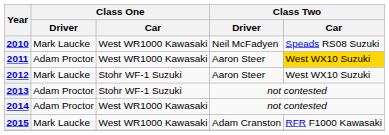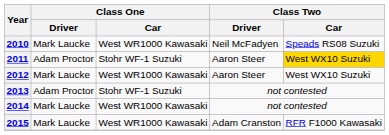 <table class="wikitable">
 <tr>
 <th rowspan=2>Year</th>
 <th colspan=2>Class One</th>
 <th colspan=2>Class Two</th>
 </tr>
 <tr>
 <th>Driver</th>
 <th>Car</th>
 <th>Driver</th>
 <th>Car</th>
 </tr>
 <tr>
 <th><a href='#'>2010</a></th>
 <td>Mark Laucke</td>
 <td>West WR1000 Kawasaki</td>
 <td>Neil McFadyen</td>
 <td><a href='#'>Speads</a> RS08 Suzuki</td>
 </tr>
 <tr>
 <th><a href='#'>2011</a></th>
 <td>Adam Proctor</td>
-<td>West WR1000 Kawasaki</td>
+<td>Stohr WF-1 Suzuki</td>
 <td>Aaron Steer</td>
 <td style="background: gold;">West WX10 Suzuki</td>
 </tr>
 <tr>
 <th><a href='#'>2012</a></th>
 <td>Mark Laucke</td>
-<td>Stohr WF-1 Suzuki</td>
+<td>West WR1000 Kawasaki</td>
 <td>Aaron Steer</td>
 <td>West WX10 Suzuki</td>
 </tr>
 <tr>
 <th><a href='#'>2013</a></th>
 <td>Adam Proctor</td>
 <td>Stohr WF-1 Suzuki</td>
 <td align=center colspan=2><em>not contested</em></td>
 </tr>
 <tr>
 <th><a href='#'>2014</a></th>
-<td>Adam Proctor</td>
+<td>Mark Laucke</td>
 <td>West WR1000 Kawasaki</td>
 <td align=center colspan=2><em>not contested</em></td>
 </tr>
 <tr>
 <th><a href='#'>2015</a></th>
 <td>Mark Laucke</td>
 <td>West WR1000 Kawasaki</td>
 <td>Adam Cranston</td>
 <td><a href='#'>RFR</a> F1000 Kawasaki</td>
 </tr>
 <tr>
 </tr>
 </table>
